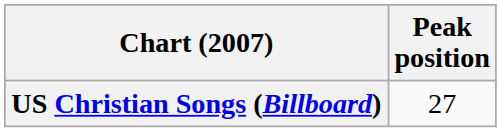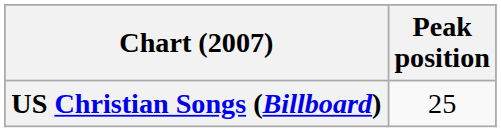 <table class="wikitable sortable plainrowheaders" style="text-align:center">
 <tr>
 <th scope="col">Chart (2007)</th>
 <th scope="col">Peak<br>position</th>
 </tr>
 <tr>
 <th scope="row">US <a href='#'>Christian Songs</a> (<em><a href='#'>Billboard</a></em>)</th>
-<td>27</td>
+<td>25</td>
 </tr>
 </table>
